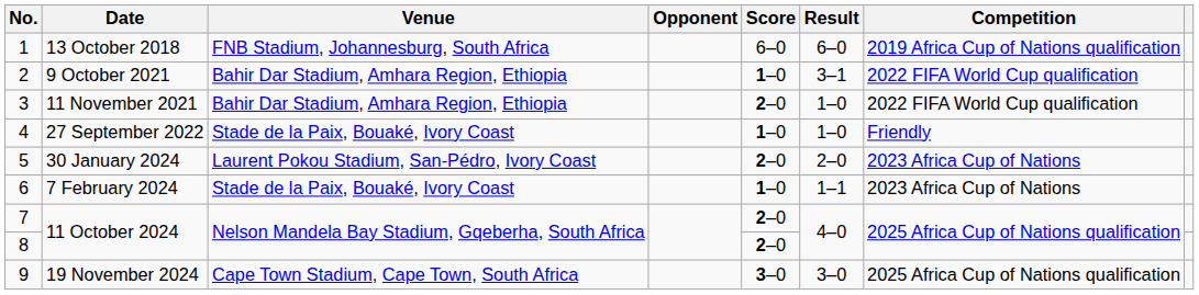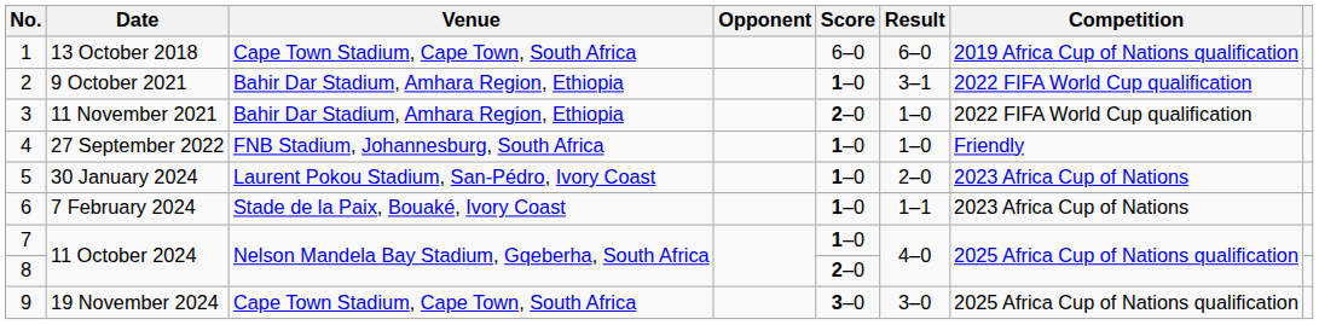 <table class="wikitable sortable">
 <tr>
 <th scope="col">No.</th>
 <th scope="col">Date</th>
 <th scope="col">Venue</th>
 <th scope="col">Opponent</th>
 <th scope="col">Score</th>
 <th scope="col">Result</th>
 <th scope="col">Competition</th>
 <th scope="col" class="unsortable"></th>
 </tr>
 <tr>
 <td align="center">1</td>
 <td>13 October 2018</td>
-<td><a href='#'>FNB Stadium</a>, <a href='#'>Johannesburg</a>, <a href='#'>South Africa</a></td>
+<td><a href='#'>Cape Town Stadium</a>, <a href='#'>Cape Town</a>, <a href='#'>South Africa</a></td>
 <td></td>
 <td align=center>6–0</td>
 <td align=center>6–0</td>
 <td><a href='#'>2019 Africa Cup of Nations qualification</a></td>
 <td></td>
 </tr>
 <tr>
 <td align=center>2</td>
 <td>9 October 2021</td>
 <td><a href='#'>Bahir Dar Stadium</a>, <a href='#'>Amhara Region</a>, <a href='#'>Ethiopia</a></td>
 <td></td>
 <td align=center><strong>1</strong>–0</td>
 <td align=center>3–1</td>
 <td><a href='#'>2022 FIFA World Cup qualification</a></td>
 <td></td>
 </tr>
 <tr>
 <td align=center>3</td>
 <td>11 November 2021</td>
 <td><a href='#'>Bahir Dar Stadium</a>, <a href='#'>Amhara Region</a>, <a href='#'>Ethiopia</a></td>
 <td></td>
 <td align=center><strong>2</strong>–0</td>
 <td align=center>1–0</td>
 <td>2022 FIFA World Cup qualification</td>
 <td></td>
 </tr>
 <tr>
 <td align=center>4</td>
 <td>27 September 2022</td>
-<td><a href='#'>Stade de la Paix</a>, <a href='#'>Bouaké</a>, <a href='#'>Ivory Coast</a></td>
+<td><a href='#'>FNB Stadium</a>, <a href='#'>Johannesburg</a>, <a href='#'>South Africa</a></td>
 <td></td>
 <td align=center><strong>1</strong>–0</td>
 <td align=center>1–0</td>
 <td><a href='#'>Friendly</a></td>
 <td></td>
 </tr>
 <tr>
 <td align=center>5</td>
 <td>30 January 2024</td>
 <td><a href='#'>Laurent Pokou Stadium</a>, <a href='#'>San-Pédro</a>, <a href='#'>Ivory Coast</a></td>
 <td></td>
-<td align=center><strong>2</strong>–0</td>
+<td align=center><strong>1</strong>–0</td>
 <td align=center>2–0</td>
 <td><a href='#'>2023 Africa Cup of Nations</a></td>
 <td></td>
 </tr>
 <tr>
 <td align=center>6</td>
 <td>7 February 2024</td>
 <td><a href='#'>Stade de la Paix</a>, <a href='#'>Bouaké</a>, <a href='#'>Ivory Coast</a></td>
 <td></td>
 <td align=center><strong>1</strong>–0</td>
 <td align=center>1–1 </td>
 <td>2023 Africa Cup of Nations</td>
 <td></td>
 </tr>
 <tr>
 <td align=center>7</td>
 <td rowspan="2">11 October 2024</td>
 <td rowspan="2"><a href='#'>Nelson Mandela Bay Stadium</a>, <a href='#'>Gqeberha</a>, <a href='#'>South Africa</a></td>
 <td rowspan="2"></td>
-<td align=center><strong>2</strong>–0</td>
+<td align=center><strong>1</strong>–0</td>
 <td align=center rowspan="2">4–0</td>
 <td rowspan="2"><a href='#'>2025 Africa Cup of Nations qualification</a></td>
 <td></td>
 </tr>
 <tr>
 <td align=center>8</td>
 <td align=center><strong>2</strong>–0</td>
 </tr>
 <tr>
 <td align=center>9</td>
 <td>19 November 2024</td>
 <td><a href='#'>Cape Town Stadium</a>, <a href='#'>Cape Town</a>, <a href='#'>South Africa</a></td>
 <td></td>
 <td align=center><strong>3</strong>–0</td>
 <td align=center>3–0</td>
 <td>2025 Africa Cup of Nations qualification</td>
 <td></td>
 </tr>
 </table>
